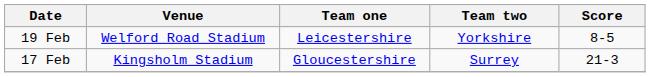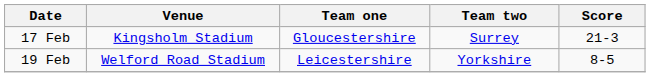 <table class="wikitable" style="text-align: center">
 <tr>
 <th width=100>Date</th>
 <th width=250>Venue</th>
 <th width=150>Team one</th>
 <th width=150>Team two</th>
 <th width=100>Score</th>
 </tr>
 <tr>
+<td>17 Feb</td>
+<td><a href='#'>Kingsholm Stadium</a></td>
+<td><a href='#'>Gloucestershire</a></td>
+<td><a href='#'>Surrey</a></td>
+<td>21-3</td>
+</tr>
+<tr>
 <td>19 Feb</td>
 <td><a href='#'>Welford Road Stadium</a></td>
 <td><a href='#'>Leicestershire</a></td>
 <td><a href='#'>Yorkshire</a></td>
 <td>8-5</td>
 </tr>
 <tr>
-<td>17 Feb</td>
-<td><a href='#'>Kingsholm Stadium</a></td>
-<td><a href='#'>Gloucestershire</a></td>
-<td><a href='#'>Surrey</a></td>
-<td>21-3</td>
-</tr>
-<tr>
 </tr>
 </table>
